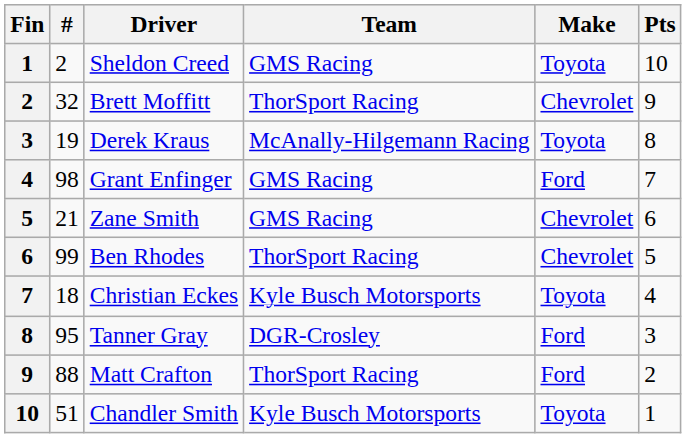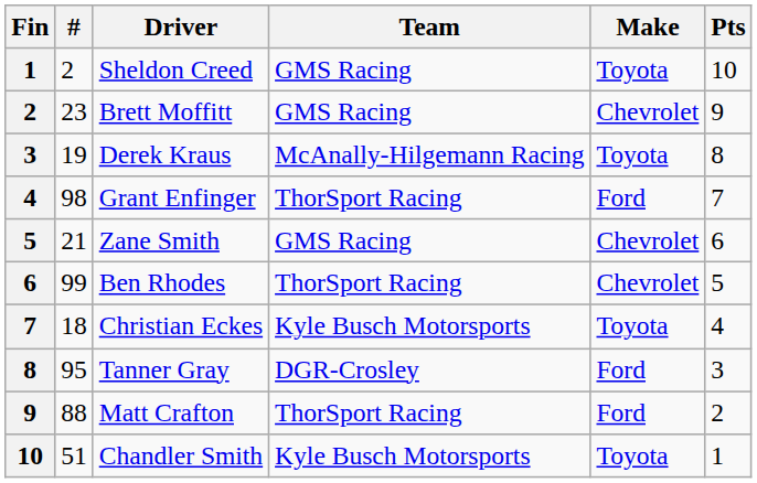 <table class="wikitable" style="font-size:95%">
 <tr>
 <th>Fin</th>
 <th>#</th>
 <th>Driver</th>
 <th>Team</th>
 <th>Make</th>
 <th>Pts</th>
 </tr>
 <tr>
 <th>1</th>
 <td>2</td>
 <td><a href='#'>Sheldon Creed</a></td>
 <td><a href='#'>GMS Racing</a></td>
 <td><a href='#'>Toyota</a></td>
 <td>10</td>
 </tr>
 <tr>
 <th>2</th>
-<td>32</td>
+<td>23</td>
 <td><a href='#'>Brett Moffitt</a></td>
-<td><a href='#'>ThorSport Racing</a></td>
+<td><a href='#'>GMS Racing</a></td>
 <td><a href='#'>Chevrolet</a></td>
 <td>9</td>
 </tr>
 <tr>
 <th>3</th>
 <td>19</td>
 <td><a href='#'>Derek Kraus</a></td>
 <td><a href='#'>McAnally-Hilgemann Racing</a></td>
 <td><a href='#'>Toyota</a></td>
 <td>8</td>
 </tr>
 <tr>
 <th>4</th>
 <td>98</td>
 <td><a href='#'>Grant Enfinger</a></td>
-<td><a href='#'>GMS Racing</a></td>
+<td><a href='#'>ThorSport Racing</a></td>
 <td><a href='#'>Ford</a></td>
 <td>7</td>
 </tr>
 <tr>
 <th>5</th>
 <td>21</td>
 <td><a href='#'>Zane Smith</a></td>
 <td><a href='#'>GMS Racing</a></td>
 <td><a href='#'>Chevrolet</a></td>
 <td>6</td>
 </tr>
 <tr>
 <th>6</th>
 <td>99</td>
 <td><a href='#'>Ben Rhodes</a></td>
 <td><a href='#'>ThorSport Racing</a></td>
 <td><a href='#'>Chevrolet</a></td>
 <td>5</td>
 </tr>
 <tr>
 <th>7</th>
 <td>18</td>
 <td><a href='#'>Christian Eckes</a></td>
 <td><a href='#'>Kyle Busch Motorsports</a></td>
 <td><a href='#'>Toyota</a></td>
 <td>4</td>
 </tr>
 <tr>
 <th>8</th>
 <td>95</td>
 <td><a href='#'>Tanner Gray</a></td>
 <td><a href='#'>DGR-Crosley</a></td>
 <td><a href='#'>Ford</a></td>
 <td>3</td>
 </tr>
 <tr>
 <th>9</th>
 <td>88</td>
 <td><a href='#'>Matt Crafton</a></td>
 <td><a href='#'>ThorSport Racing</a></td>
 <td><a href='#'>Ford</a></td>
 <td>2</td>
 </tr>
 <tr>
 <th>10</th>
 <td>51</td>
 <td><a href='#'>Chandler Smith</a></td>
 <td><a href='#'>Kyle Busch Motorsports</a></td>
 <td><a href='#'>Toyota</a></td>
 <td>1</td>
 </tr>
 </table>
